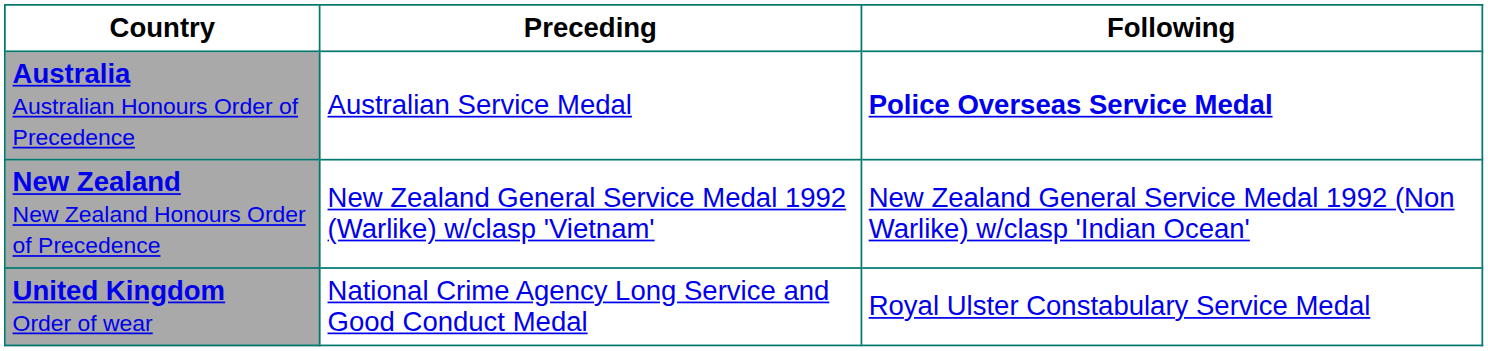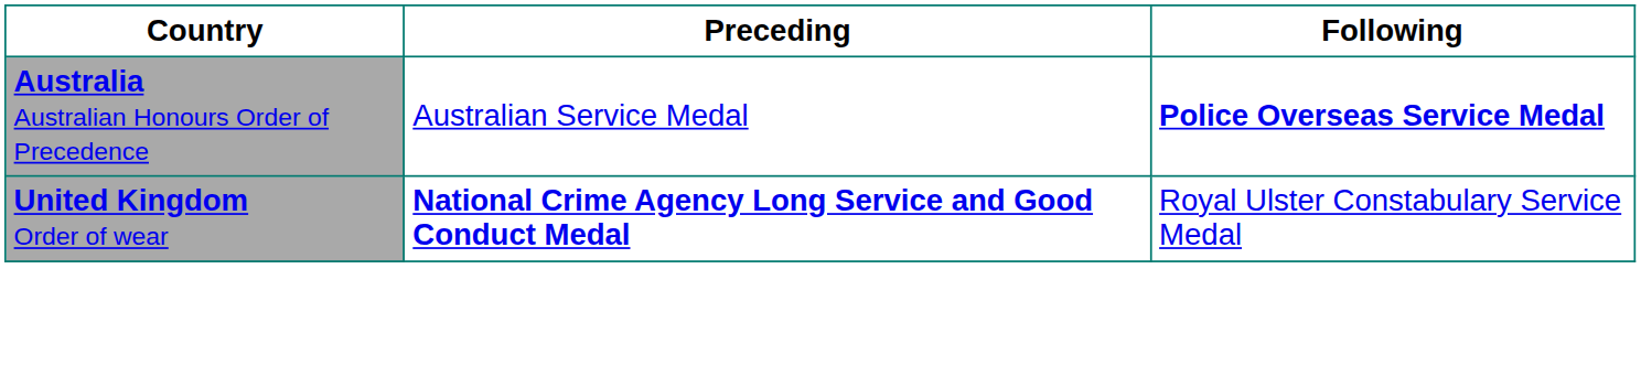 <table border="2" cellpadding="4" cellspacing="0" style="margin: 1em 1em 1em 0; background:white; border: 1px #01796F solid; border-collapse: collapse; width:68%">
 <tr bgcolor="white">
 <td align="center"><strong>Country</strong></td>
 <td align="center"><strong>Preceding</strong></td>
 <td align="center"><strong>Following</strong></td>
 </tr>
 <tr>
 <td bgcolor="#A9A9A9"> <strong><a href='#'><span>Australia</span></a></strong><br><small><a href='#'><span>Australian Honours Order of Precedence</span></a></small></td>
 <td><a href='#'>Australian Service Medal</a></td>
 <td><strong><a href='#'>Police Overseas Service Medal</a></strong></td>
 </tr>
 <tr>
-<td bgcolor="#A9A9A9"> <strong><a href='#'><span>New Zealand</span></a></strong><br><small><a href='#'><span>New Zealand Honours Order of Precedence</span></a></small></td>
-<td><a href='#'>New Zealand General Service Medal 1992 (Warlike) w/clasp 'Vietnam'</a></td>
-<td><a href='#'>New Zealand General Service Medal 1992 (Non Warlike) w/clasp 'Indian Ocean'</a></td>
-</tr>
-<tr>
 <td bgcolor="#A9A9A9"> <strong><a href='#'><span>United Kingdom</span></a></strong><br><small><a href='#'><span>Order of wear</span></a></small></td>
-<td><a href='#'>National Crime Agency Long Service and Good Conduct Medal</a></td>
+<td><strong><a href='#'>National Crime Agency Long Service and Good Conduct Medal</a></strong></td>
 <td><a href='#'>Royal Ulster Constabulary Service Medal</a></td>
 </tr>
 </table>
